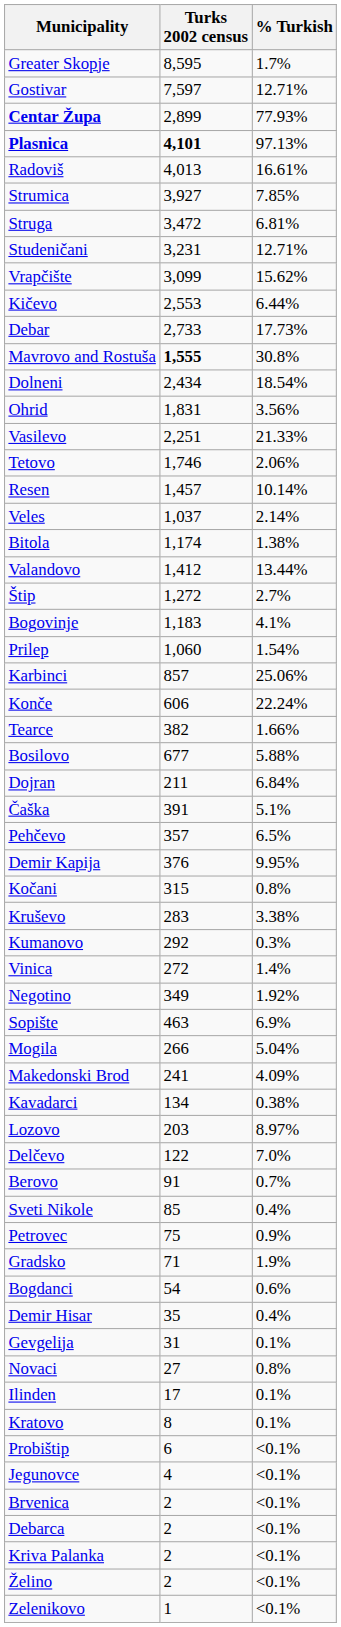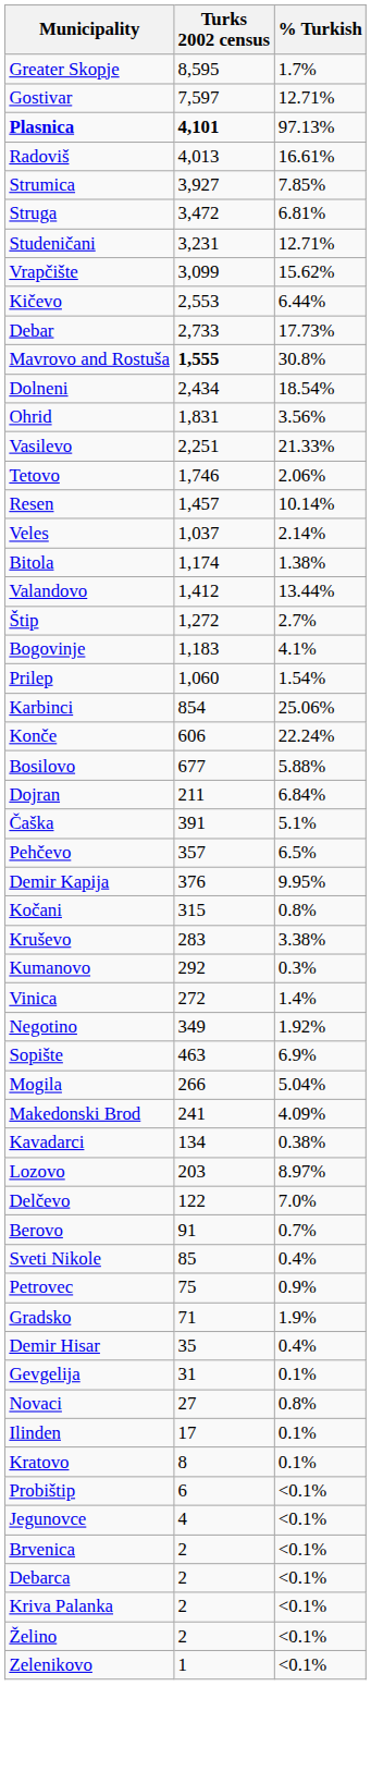 <table class="wikitable sortable">
 <tr>
 <th>Municipality</th>
 <th>Turks <br> 2002 census</th>
 <th>% Turkish</th>
 </tr>
 <tr>
 <td><a href='#'>Greater Skopje</a></td>
 <td>8,595</td>
 <td>1.7%</td>
 </tr>
 <tr>
 <td><a href='#'>Gostivar</a></td>
 <td>7,597</td>
 <td>12.71%</td>
-</tr>
-<tr>
-<td><strong><a href='#'>Centar Župa</a></strong></td>
-<td>2,899</td>
-<td>77.93%</td>
 </tr>
 <tr>
 <td><strong><a href='#'>Plasnica</a></strong></td>
 <td><strong>4,101</strong></td>
 <td>97.13%</td>
 </tr>
 <tr>
 <td><a href='#'>Radoviš</a></td>
 <td>4,013</td>
 <td>16.61%</td>
 </tr>
 <tr>
 <td><a href='#'>Strumica</a></td>
 <td>3,927</td>
 <td>7.85%</td>
 </tr>
 <tr>
 <td><a href='#'>Struga</a></td>
 <td>3,472</td>
 <td>6.81%</td>
 </tr>
 <tr>
 <td><a href='#'>Studeničani</a></td>
 <td>3,231</td>
 <td>12.71%</td>
 </tr>
 <tr>
 <td><a href='#'>Vrapčište</a></td>
 <td>3,099</td>
 <td>15.62%</td>
 </tr>
 <tr>
 <td><a href='#'>Kičevo</a></td>
 <td>2,553</td>
 <td>6.44%</td>
 </tr>
 <tr>
 <td><a href='#'>Debar</a></td>
 <td>2,733</td>
 <td>17.73%</td>
 </tr>
 <tr>
 <td><a href='#'>Mavrovo and Rostuša</a></td>
 <td><strong>1,555</strong></td>
 <td>30.8%</td>
 </tr>
 <tr>
 <td><a href='#'>Dolneni</a></td>
 <td>2,434</td>
 <td>18.54%</td>
 </tr>
 <tr>
 <td><a href='#'>Ohrid</a></td>
 <td>1,831</td>
 <td>3.56%</td>
 </tr>
 <tr>
 <td><a href='#'>Vasilevo</a></td>
 <td>2,251</td>
 <td>21.33%</td>
 </tr>
 <tr>
 <td><a href='#'>Tetovo</a></td>
 <td>1,746</td>
 <td>2.06%</td>
 </tr>
 <tr>
 <td><a href='#'>Resen</a></td>
 <td>1,457</td>
 <td>10.14%</td>
 </tr>
 <tr>
 <td><a href='#'>Veles</a></td>
 <td>1,037</td>
 <td>2.14%</td>
 </tr>
 <tr>
 <td><a href='#'>Bitola</a></td>
 <td>1,174</td>
 <td>1.38%</td>
 </tr>
 <tr>
 <td><a href='#'>Valandovo</a></td>
 <td>1,412</td>
 <td>13.44%</td>
 </tr>
 <tr>
 <td><a href='#'>Štip</a></td>
 <td>1,272</td>
 <td>2.7%</td>
 </tr>
 <tr>
 <td><a href='#'>Bogovinje</a></td>
 <td>1,183</td>
 <td>4.1%</td>
 </tr>
 <tr>
 <td><a href='#'>Prilep</a></td>
 <td>1,060</td>
 <td>1.54%</td>
 </tr>
 <tr>
 <td><a href='#'>Karbinci</a></td>
-<td>857</td>
+<td>854</td>
 <td>25.06%</td>
 </tr>
 <tr>
 <td><a href='#'>Konče</a></td>
 <td>606</td>
 <td>22.24%</td>
-</tr>
-<tr>
-<td><a href='#'>Tearce</a></td>
-<td>382</td>
-<td>1.66%</td>
 </tr>
 <tr>
 <td><a href='#'>Bosilovo</a></td>
 <td>677</td>
 <td>5.88%</td>
 </tr>
 <tr>
 <td><a href='#'>Dojran</a></td>
 <td>211</td>
 <td>6.84%</td>
 </tr>
 <tr>
 <td><a href='#'>Čaška</a></td>
 <td>391</td>
 <td>5.1%</td>
 </tr>
 <tr>
 <td><a href='#'>Pehčevo</a></td>
 <td>357</td>
 <td>6.5%</td>
 </tr>
 <tr>
 <td><a href='#'>Demir Kapija</a></td>
 <td>376</td>
 <td>9.95%</td>
 </tr>
 <tr>
 <td><a href='#'>Kočani</a></td>
 <td>315</td>
 <td>0.8%</td>
 </tr>
 <tr>
 <td><a href='#'>Kruševo</a></td>
 <td>283</td>
 <td>3.38%</td>
 </tr>
 <tr>
 <td><a href='#'>Kumanovo</a></td>
 <td>292</td>
 <td>0.3%</td>
 </tr>
 <tr>
 <td><a href='#'>Vinica</a></td>
 <td>272</td>
 <td>1.4%</td>
 </tr>
 <tr>
 <td><a href='#'>Negotino</a></td>
 <td>349</td>
 <td>1.92%</td>
 </tr>
 <tr>
 <td><a href='#'>Sopište</a></td>
 <td>463</td>
 <td>6.9%</td>
 </tr>
 <tr>
 <td><a href='#'>Mogila</a></td>
 <td>266</td>
 <td>5.04%</td>
 </tr>
 <tr>
 <td><a href='#'>Makedonski Brod</a></td>
 <td>241</td>
 <td>4.09%</td>
 </tr>
 <tr>
 <td><a href='#'>Kavadarci</a></td>
 <td>134</td>
 <td>0.38%</td>
 </tr>
 <tr>
 <td><a href='#'>Lozovo</a></td>
 <td>203</td>
 <td>8.97%</td>
 </tr>
 <tr>
 <td><a href='#'>Delčevo</a></td>
 <td>122</td>
 <td>7.0%</td>
 </tr>
 <tr>
 <td><a href='#'>Berovo</a></td>
 <td>91</td>
 <td>0.7%</td>
 </tr>
 <tr>
 <td><a href='#'>Sveti Nikole</a></td>
 <td>85</td>
 <td>0.4%</td>
 </tr>
 <tr>
 <td><a href='#'>Petrovec</a></td>
 <td>75</td>
 <td>0.9%</td>
 </tr>
 <tr>
 <td><a href='#'>Gradsko</a></td>
 <td>71</td>
 <td>1.9%</td>
 </tr>
 <tr>
-<td><a href='#'>Bogdanci</a></td>
-<td>54</td>
-<td>0.6%</td>
-</tr>
-<tr>
 <td><a href='#'>Demir Hisar</a></td>
 <td>35</td>
 <td>0.4%</td>
 </tr>
 <tr>
 <td><a href='#'>Gevgelija</a></td>
 <td>31</td>
 <td>0.1%</td>
 </tr>
 <tr>
 <td><a href='#'>Novaci</a></td>
 <td>27</td>
 <td>0.8%</td>
 </tr>
 <tr>
 <td><a href='#'>Ilinden</a></td>
 <td>17</td>
 <td>0.1%</td>
 </tr>
 <tr>
 <td><a href='#'>Kratovo</a></td>
 <td>8</td>
 <td>0.1%</td>
 </tr>
 <tr>
 <td><a href='#'>Probištip</a></td>
 <td>6</td>
 <td><0.1%</td>
 </tr>
 <tr>
 <td><a href='#'>Jegunovce</a></td>
 <td>4</td>
 <td><0.1%</td>
 </tr>
 <tr>
 <td><a href='#'>Brvenica</a></td>
 <td>2</td>
 <td><0.1%</td>
 </tr>
 <tr>
 <td><a href='#'>Debarca</a></td>
 <td>2</td>
 <td><0.1%</td>
 </tr>
 <tr>
 <td><a href='#'>Kriva Palanka</a></td>
 <td>2</td>
 <td><0.1%</td>
 </tr>
 <tr>
 <td><a href='#'>Želino</a></td>
 <td>2</td>
 <td><0.1%</td>
 </tr>
 <tr>
 <td><a href='#'>Zelenikovo</a></td>
 <td>1</td>
 <td><0.1%</td>
 </tr>
 </table>
